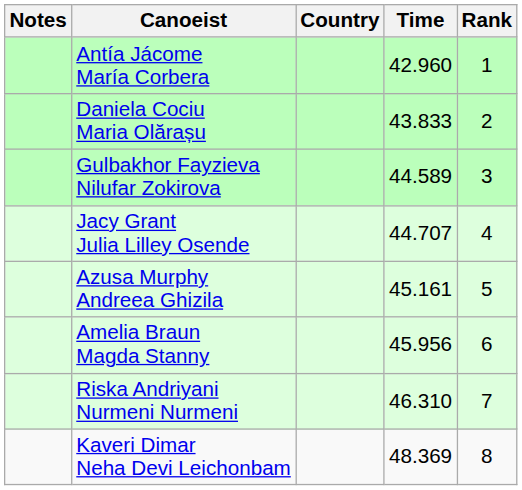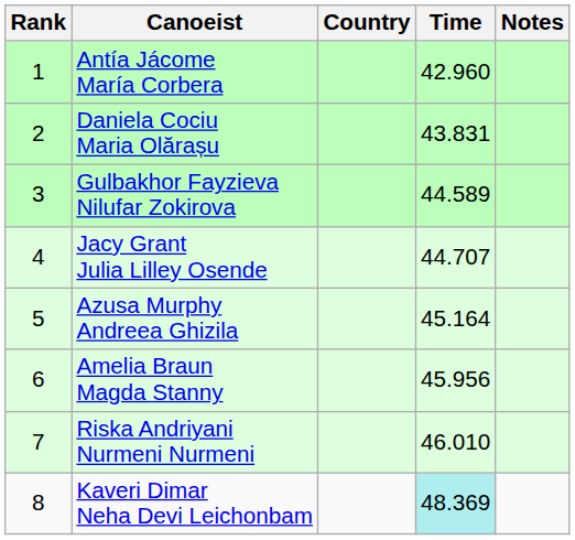 <table class="wikitable" style="text-align:center;">
 <tr>
-<th>Notes</th>
+<th>Rank</th>
 <th>Canoeist</th>
 <th>Country</th>
 <th>Time</th>
-<th>Rank</th>
+<th>Notes</th>
 </tr>
 <tr bgcolor=bbffbb>
-<td></td>
+<td>1</td>
 <td align="left"><a href='#'>Antía Jácome</a><br><a href='#'>María Corbera</a></td>
 <td align="left"></td>
 <td>42.960</td>
-<td>1</td>
+<td></td>
 </tr>
 <tr bgcolor=bbffbb>
-<td></td>
+<td>2</td>
 <td align="left"><a href='#'>Daniela Cociu</a><br><a href='#'>Maria Olărașu</a></td>
 <td align="left"></td>
-<td>43.833</td>
-<td>2</td>
+<td>43.831</td>
+<td></td>
 </tr>
 <tr bgcolor=bbffbb>
-<td></td>
+<td>3</td>
 <td align="left"><a href='#'>Gulbakhor Fayzieva</a><br><a href='#'>Nilufar Zokirova</a></td>
 <td align="left"></td>
 <td>44.589</td>
-<td>3</td>
+<td></td>
 </tr>
 <tr bgcolor=ddffdd>
-<td></td>
+<td>4</td>
 <td align="left"><a href='#'>Jacy Grant</a><br><a href='#'>Julia Lilley Osende</a></td>
 <td align="left"></td>
 <td>44.707</td>
-<td>4</td>
+<td></td>
 </tr>
 <tr bgcolor=ddffdd>
-<td></td>
+<td>5</td>
 <td align="left"><a href='#'>Azusa Murphy</a><br><a href='#'>Andreea Ghizila</a></td>
 <td align="left"></td>
-<td>45.161</td>
-<td>5</td>
+<td>45.164</td>
+<td></td>
 </tr>
 <tr bgcolor=ddffdd>
-<td></td>
+<td>6</td>
 <td align="left"><a href='#'>Amelia Braun</a><br><a href='#'>Magda Stanny</a></td>
 <td align="left"></td>
 <td>45.956</td>
-<td>6</td>
+<td></td>
 </tr>
 <tr bgcolor=ddffdd>
-<td></td>
+<td>7</td>
 <td align="left"><a href='#'>Riska Andriyani</a><br><a href='#'>Nurmeni Nurmeni</a></td>
 <td align="left"></td>
-<td>46.310</td>
-<td>7</td>
+<td>46.010</td>
+<td></td>
 </tr>
 <tr>
-<td></td>
+<td>8</td>
 <td align="left"><a href='#'>Kaveri Dimar</a><br><a href='#'>Neha Devi Leichonbam</a></td>
 <td align="left"></td>
-<td>48.369</td>
-<td>8</td>
+<td style="background: paleturquoise;">48.369</td>
+<td></td>
 </tr>
 </table>
